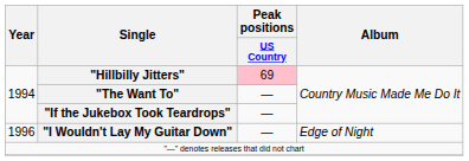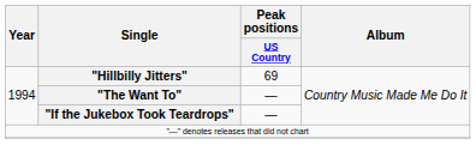 <table class="wikitable plainrowheaders" style="text-align:center;">
 <tr>
 <th rowspan="2">Year</th>
 <th rowspan="2" style="width:16em;">Single</th>
 <th>Peak positions</th>
 <th rowspan="2">Album</th>
 </tr>
 <tr style="font-size:smaller;">
 <th width="65"><a href='#'>US Country</a><br></th>
 </tr>
 <tr>
 <td rowspan="3">1994</td>
 <th scope="row">"Hillbilly Jitters"</th>
-<td style="background: pink;">69</td>
+<td>69</td>
 <td align="left" rowspan="3"><em>Country Music Made Me Do It</em></td>
 </tr>
 <tr>
 <th scope="row">"The Want To"</th>
 <td>—</td>
 </tr>
 <tr>
 <th scope="row">"If the Jukebox Took Teardrops"</th>
 <td>—</td>
 </tr>
 <tr>
-<td>1996</td>
-<th scope="row">"I Wouldn't Lay My Guitar Down"</th>
-<td>—</td>
-<td align="left"><em>Edge of Night</em></td>
-</tr>
-<tr>
 <td colspan="4" style="font-size:8pt">"—" denotes releases that did not chart</td>
 </tr>
 <tr>
 </tr>
 </table>
